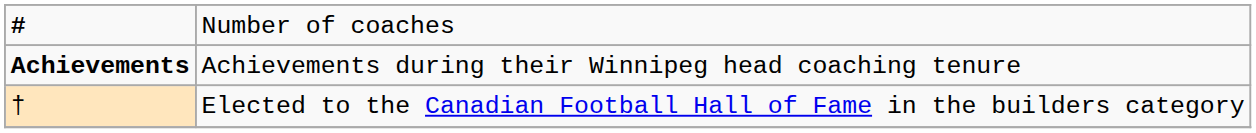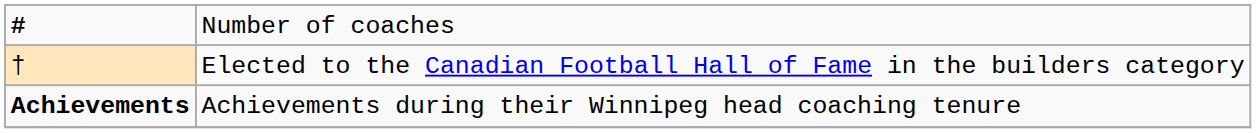 <table class="wikitable">
 <tr>
 <td><strong>#</strong> </td>
 <td>Number of coaches</td>
 </tr>
 <tr>
+<td style="background-color:#FFE6BD">† </td>
+<td>Elected to the <a href='#'>Canadian Football Hall of Fame</a> in the builders category</td>
+</tr>
+<tr>
 <td><strong>Achievements</strong></td>
 <td>Achievements during their Winnipeg head coaching tenure</td>
 </tr>
 <tr>
-<td style="background-color:#FFE6BD">† </td>
-<td>Elected to the <a href='#'>Canadian Football Hall of Fame</a> in the builders category</td>
-</tr>
-<tr>
 </tr>
 </table>
